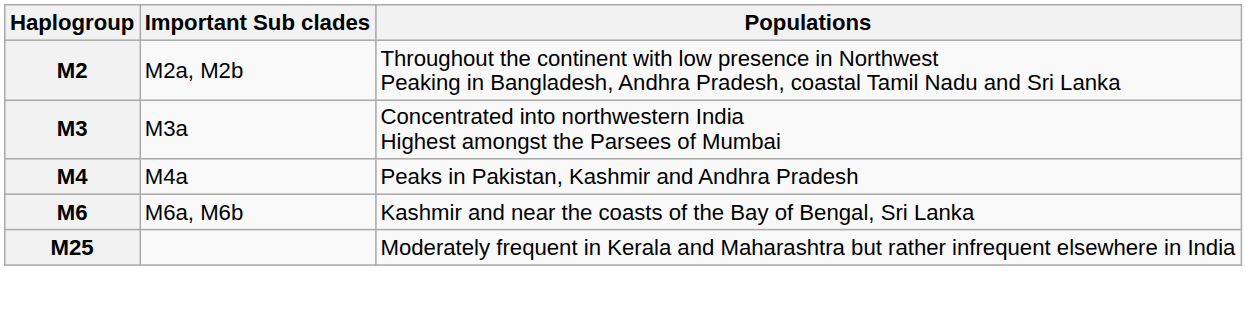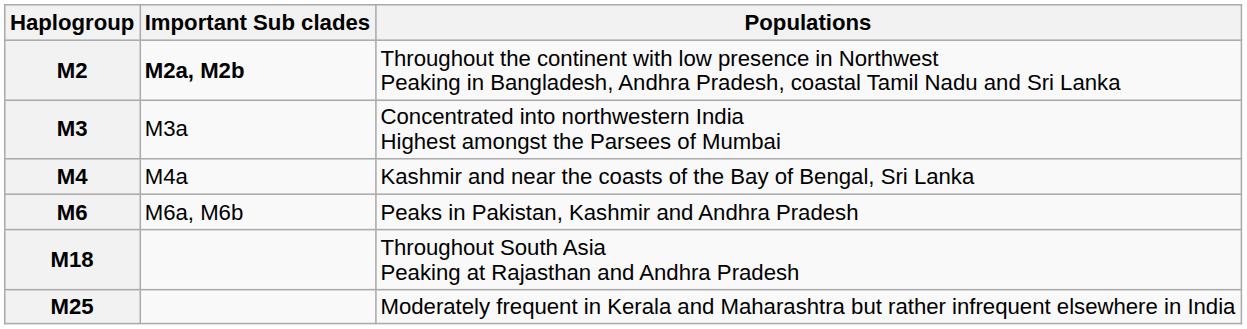 <table class="wikitable sortable" style="text-align:left; font-size: 90%">
 <tr>
 <th>Haplogroup</th>
 <th>Important Sub clades</th>
 <th>Populations</th>
 </tr>
 <tr>
 <th>M2</th>
-<td>M2a, M2b</td>
+<td><strong>M2a, M2b</strong></td>
 <td>Throughout the continent with low presence in Northwest <br> Peaking in Bangladesh, Andhra Pradesh, coastal Tamil Nadu and Sri Lanka</td>
 </tr>
 <tr>
 <th>M3</th>
 <td>M3a</td>
 <td>Concentrated into northwestern India <br> Highest amongst the Parsees of Mumbai</td>
 </tr>
 <tr>
 <th>M4</th>
 <td>M4a</td>
-<td>Peaks in Pakistan, Kashmir and Andhra Pradesh</td>
+<td>Kashmir and near the coasts of the Bay of Bengal, Sri Lanka</td>
 </tr>
 <tr>
 <th>M6</th>
 <td>M6a, M6b</td>
-<td>Kashmir and near the coasts of the Bay of Bengal, Sri Lanka</td>
+<td>Peaks in Pakistan, Kashmir and Andhra Pradesh</td>
+</tr>
+<tr>
+<th>M18</th>
+<td></td>
+<td>Throughout South Asia<br> Peaking at Rajasthan and Andhra Pradesh</td>
 </tr>
 <tr>
 <th>M25</th>
 <td></td>
 <td>Moderately frequent in Kerala and Maharashtra but rather infrequent elsewhere in India</td>
 </tr>
 </table>
